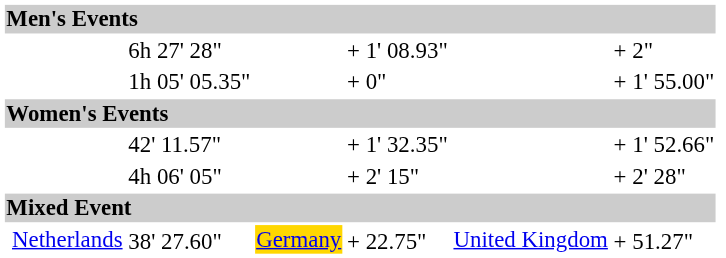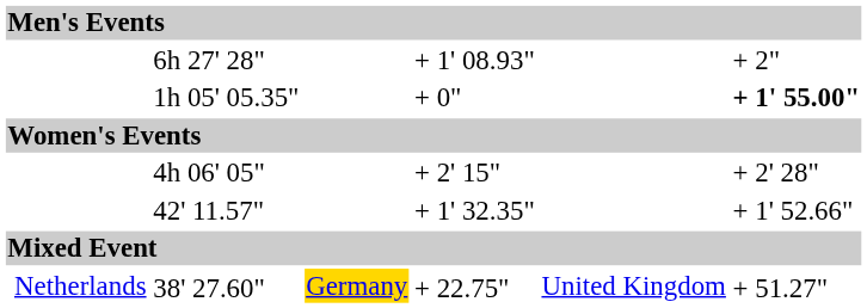 <table>
 <tr style="background:#ccc;">
 <td colspan=7><strong>Men's Events</strong></td>
 </tr>
 <tr>
 <td><br></td>
 <td></td>
 <td>6h 27' 28"</td>
 <td></td>
 <td>+ 1' 08.93"</td>
 <td></td>
 <td>+ 2"</td>
 </tr>
 <tr>
 <td><br></td>
 <td></td>
 <td>1h 05' 05.35"</td>
 <td></td>
 <td>+ 0"</td>
 <td></td>
-<td>+ 1' 55.00"</td>
+<td><strong>+ 1' 55.00"</strong></td>
 </tr>
 <tr style="background:#ccc;">
 <td colspan=7><strong>Women's Events</strong></td>
+</tr>
+<tr>
+<td><br></td>
+<td></td>
+<td>4h 06' 05"</td>
+<td></td>
+<td>+ 2' 15"</td>
+<td></td>
+<td>+ 2' 28"</td>
 </tr>
 <tr>
 <td><br></td>
 <td></td>
 <td>42' 11.57"</td>
 <td></td>
 <td>+ 1' 32.35"</td>
 <td></td>
 <td>+ 1' 52.66"</td>
-</tr>
-<tr>
-<td><br></td>
-<td></td>
-<td>4h 06' 05"</td>
-<td></td>
-<td>+ 2' 15"</td>
-<td></td>
-<td>+ 2' 28"</td>
 </tr>
 <tr style="background:#ccc;">
 <td colspan=7><strong>Mixed Event</strong></td>
 </tr>
 <tr>
 <td rowspan=2><br></td>
 <td> <a href='#'>Netherlands</a></td>
 <td rowspan=2>38' 27.60"</td>
 <td style="background: gold;"> <a href='#'>Germany</a></td>
 <td rowspan=2>+ 22.75"</td>
 <td> <a href='#'>United Kingdom</a></td>
 <td rowspan=2>+ 51.27"</td>
 </tr>
 <tr>
 <td></td>
 <td></td>
 <td></td>
 </tr>
 </table>
